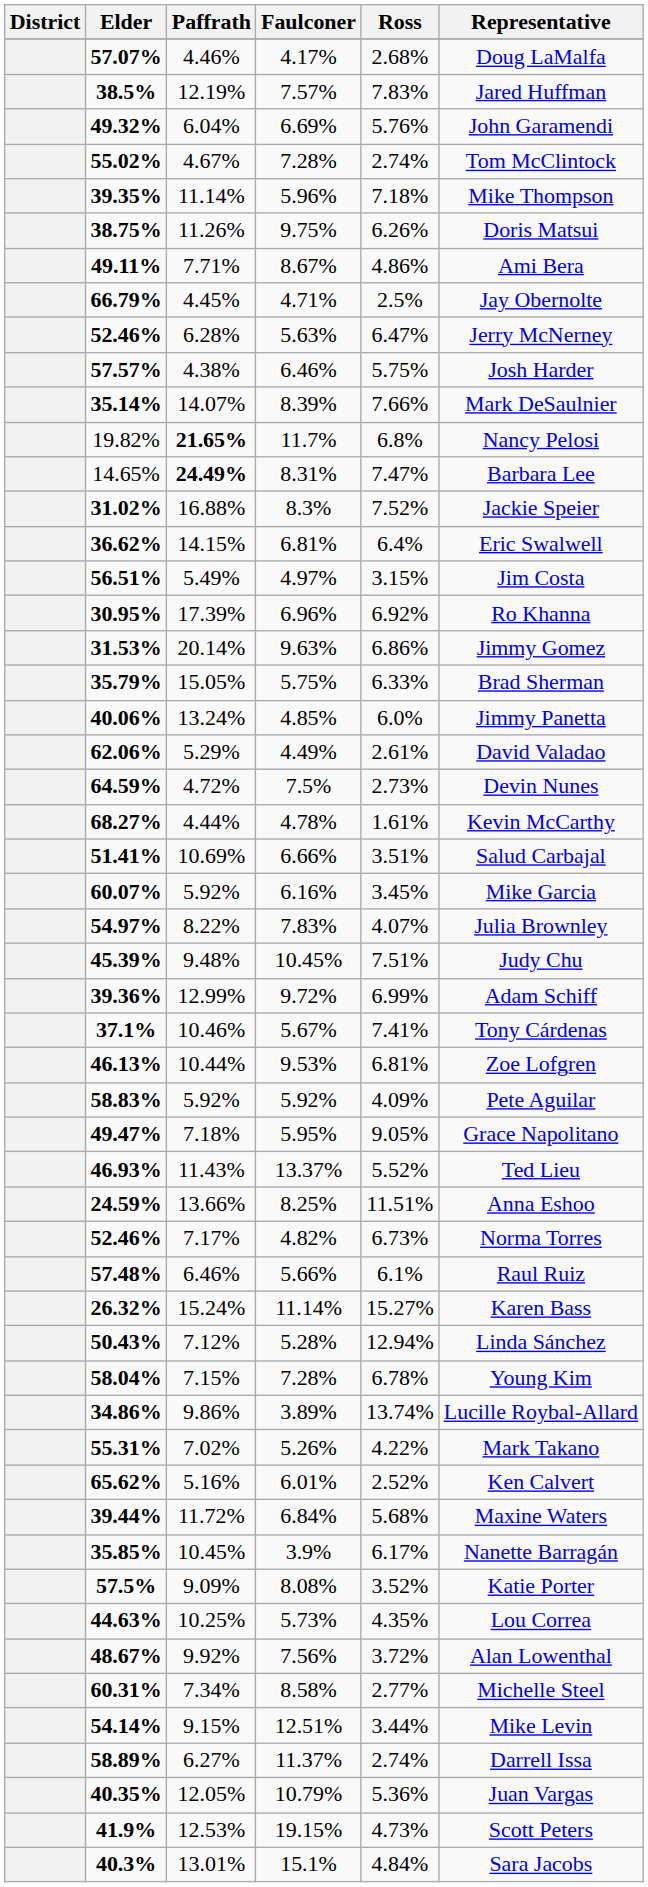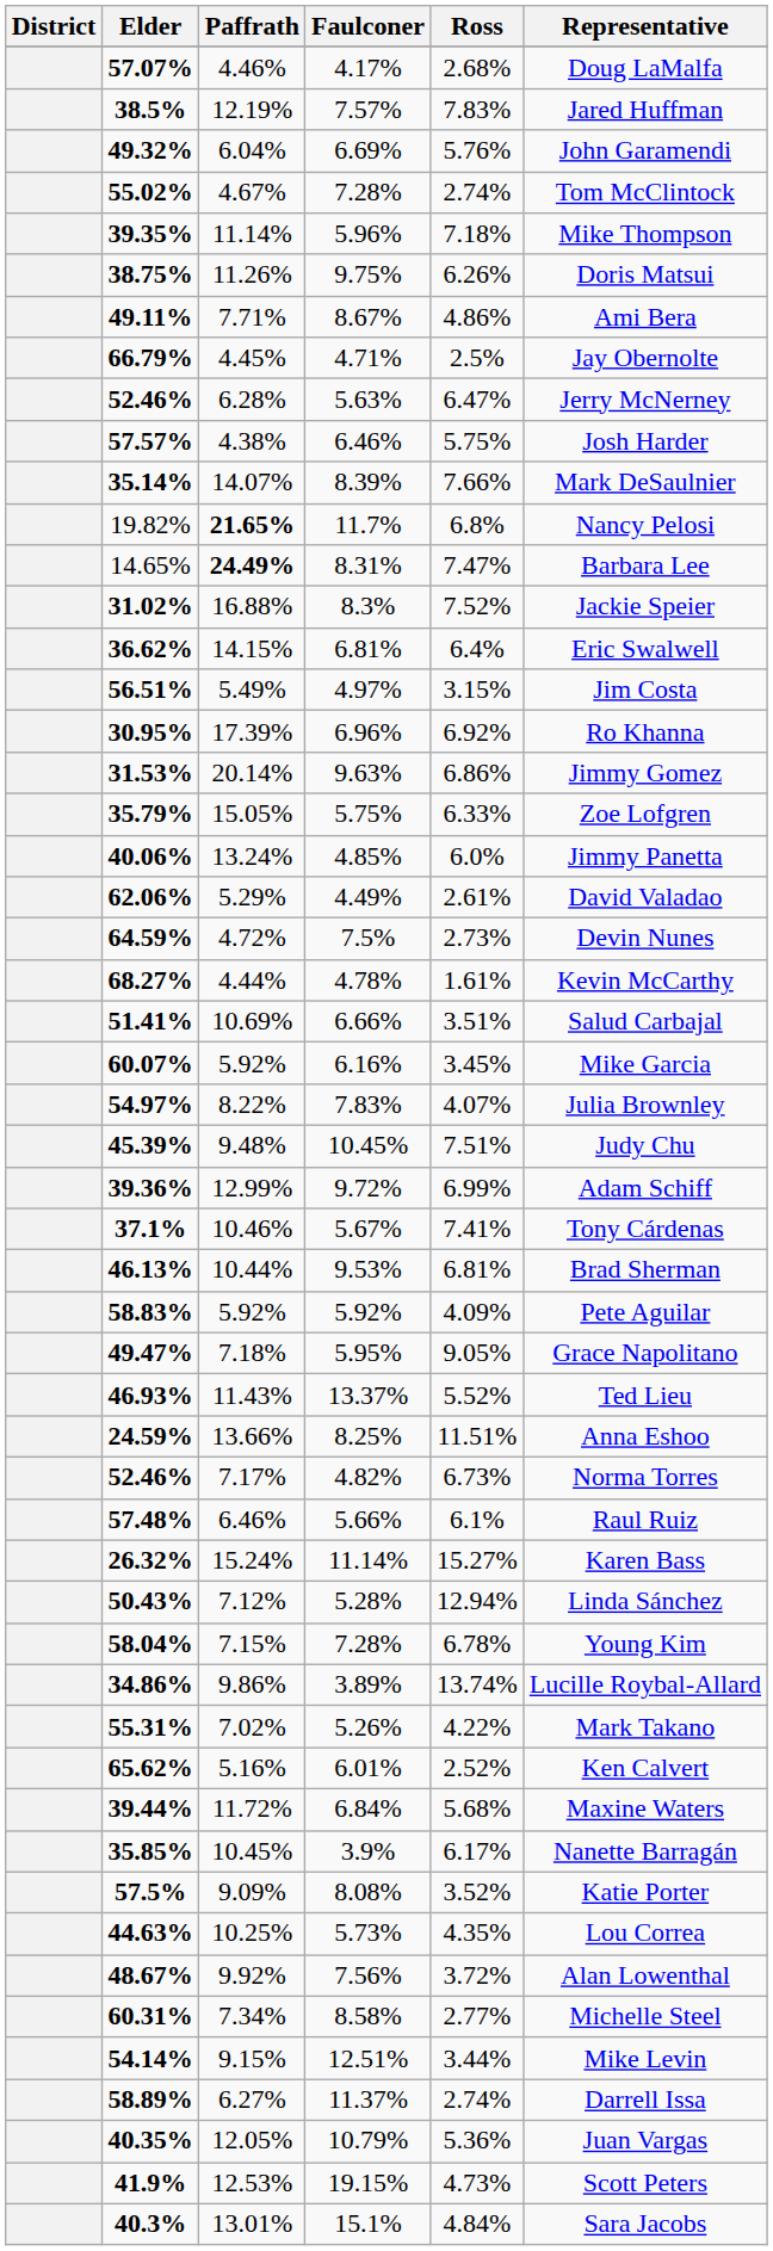 <table class="wikitable sortable">
 <tr>
 <th>District</th>
 <th>Elder</th>
 <th>Paffrath</th>
 <th>Faulconer</th>
 <th>Ross</th>
 <th>Representative</th>
 </tr>
 <tr align=center>
 </tr>
 <tr align=center>
 <th></th>
 <td><strong>57.07%</strong></td>
 <td>4.46%</td>
 <td>4.17%</td>
 <td>2.68%</td>
 <td><a href='#'>Doug LaMalfa</a></td>
 </tr>
 <tr align=center>
 <th></th>
 <td><strong>38.5%</strong></td>
 <td>12.19%</td>
 <td>7.57%</td>
 <td>7.83%</td>
 <td><a href='#'>Jared Huffman</a></td>
 </tr>
 <tr align=center>
 <th></th>
 <td><strong>49.32%</strong></td>
 <td>6.04%</td>
 <td>6.69%</td>
 <td>5.76%</td>
 <td><a href='#'>John Garamendi</a></td>
 </tr>
 <tr align=center>
 <th></th>
 <td><strong>55.02%</strong></td>
 <td>4.67%</td>
 <td>7.28%</td>
 <td>2.74%</td>
 <td><a href='#'>Tom McClintock</a></td>
 </tr>
 <tr align=center>
 <th></th>
 <td><strong>39.35%</strong></td>
 <td>11.14%</td>
 <td>5.96%</td>
 <td>7.18%</td>
 <td><a href='#'>Mike Thompson</a></td>
 </tr>
 <tr align=center>
 <th></th>
 <td><strong>38.75%</strong></td>
 <td>11.26%</td>
 <td>9.75%</td>
 <td>6.26%</td>
 <td><a href='#'>Doris Matsui</a></td>
 </tr>
 <tr align=center>
 <th></th>
 <td><strong>49.11%</strong></td>
 <td>7.71%</td>
 <td>8.67%</td>
 <td>4.86%</td>
 <td><a href='#'>Ami Bera</a></td>
 </tr>
 <tr align=center>
 <th></th>
 <td><strong>66.79%</strong></td>
 <td>4.45%</td>
 <td>4.71%</td>
 <td>2.5%</td>
 <td><a href='#'>Jay Obernolte</a></td>
 </tr>
 <tr align=center>
 <th></th>
 <td><strong>52.46%</strong></td>
 <td>6.28%</td>
 <td>5.63%</td>
 <td>6.47%</td>
 <td><a href='#'>Jerry McNerney</a></td>
 </tr>
 <tr align=center>
 <th></th>
 <td><strong>57.57%</strong></td>
 <td>4.38%</td>
 <td>6.46%</td>
 <td>5.75%</td>
 <td><a href='#'>Josh Harder</a></td>
 </tr>
 <tr align=center>
 <th></th>
 <td><strong>35.14%</strong></td>
 <td>14.07%</td>
 <td>8.39%</td>
 <td>7.66%</td>
 <td><a href='#'>Mark DeSaulnier</a></td>
 </tr>
 <tr align=center>
 <th></th>
 <td>19.82%</td>
 <td><strong>21.65%</strong></td>
 <td>11.7%</td>
 <td>6.8%</td>
 <td><a href='#'>Nancy Pelosi</a></td>
 </tr>
 <tr align=center>
 <th></th>
 <td>14.65%</td>
 <td><strong>24.49%</strong></td>
 <td>8.31%</td>
 <td>7.47%</td>
 <td><a href='#'>Barbara Lee</a></td>
 </tr>
 <tr align=center>
 <th></th>
 <td><strong>31.02%</strong></td>
 <td>16.88%</td>
 <td>8.3%</td>
 <td>7.52%</td>
 <td><a href='#'>Jackie Speier</a></td>
 </tr>
 <tr align=center>
 <th></th>
 <td><strong>36.62%</strong></td>
 <td>14.15%</td>
 <td>6.81%</td>
 <td>6.4%</td>
 <td><a href='#'>Eric Swalwell</a></td>
 </tr>
 <tr align=center>
 <th></th>
 <td><strong>56.51%</strong></td>
 <td>5.49%</td>
 <td>4.97%</td>
 <td>3.15%</td>
 <td><a href='#'>Jim Costa</a></td>
 </tr>
 <tr align=center>
 <th></th>
 <td><strong>30.95%</strong></td>
 <td>17.39%</td>
 <td>6.96%</td>
 <td>6.92%</td>
 <td><a href='#'>Ro Khanna</a></td>
 </tr>
 <tr align=center>
 <th></th>
 <td><strong>31.53%</strong></td>
 <td>20.14%</td>
 <td>9.63%</td>
 <td>6.86%</td>
 <td><a href='#'>Jimmy Gomez</a></td>
 </tr>
 <tr align=center>
 <th></th>
 <td><strong>35.79%</strong></td>
 <td>15.05%</td>
 <td>5.75%</td>
 <td>6.33%</td>
-<td><a href='#'>Brad Sherman</a></td>
+<td><a href='#'>Zoe Lofgren</a></td>
 </tr>
 <tr align=center>
 <th></th>
 <td><strong>40.06%</strong></td>
 <td>13.24%</td>
 <td>4.85%</td>
 <td>6.0%</td>
 <td><a href='#'>Jimmy Panetta</a></td>
 </tr>
 <tr align=center>
 <th></th>
 <td><strong>62.06%</strong></td>
 <td>5.29%</td>
 <td>4.49%</td>
 <td>2.61%</td>
 <td><a href='#'>David Valadao</a></td>
 </tr>
 <tr align=center>
 <th></th>
 <td><strong>64.59%</strong></td>
 <td>4.72%</td>
 <td>7.5%</td>
 <td>2.73%</td>
 <td><a href='#'>Devin Nunes</a></td>
 </tr>
 <tr align=center>
 <th></th>
 <td><strong>68.27%</strong></td>
 <td>4.44%</td>
 <td>4.78%</td>
 <td>1.61%</td>
 <td><a href='#'>Kevin McCarthy</a></td>
 </tr>
 <tr align=center>
 <th></th>
 <td><strong>51.41%</strong></td>
 <td>10.69%</td>
 <td>6.66%</td>
 <td>3.51%</td>
 <td><a href='#'>Salud Carbajal</a></td>
 </tr>
 <tr align=center>
 <th></th>
 <td><strong>60.07%</strong></td>
 <td>5.92%</td>
 <td>6.16%</td>
 <td>3.45%</td>
 <td><a href='#'>Mike Garcia</a></td>
 </tr>
 <tr align=center>
 <th></th>
 <td><strong>54.97%</strong></td>
 <td>8.22%</td>
 <td>7.83%</td>
 <td>4.07%</td>
 <td><a href='#'>Julia Brownley</a></td>
 </tr>
 <tr align=center>
 <th></th>
 <td><strong>45.39%</strong></td>
 <td>9.48%</td>
 <td>10.45%</td>
 <td>7.51%</td>
 <td><a href='#'>Judy Chu</a></td>
 </tr>
 <tr align=center>
 <th></th>
 <td><strong>39.36%</strong></td>
 <td>12.99%</td>
 <td>9.72%</td>
 <td>6.99%</td>
 <td><a href='#'>Adam Schiff</a></td>
 </tr>
 <tr align=center>
 <th></th>
 <td><strong>37.1%</strong></td>
 <td>10.46%</td>
 <td>5.67%</td>
 <td>7.41%</td>
 <td><a href='#'>Tony Cárdenas</a></td>
 </tr>
 <tr align=center>
 <th></th>
 <td><strong>46.13%</strong></td>
 <td>10.44%</td>
 <td>9.53%</td>
 <td>6.81%</td>
-<td><a href='#'>Zoe Lofgren</a></td>
+<td><a href='#'>Brad Sherman</a></td>
 </tr>
 <tr align=center>
 <th></th>
 <td><strong>58.83%</strong></td>
 <td>5.92%</td>
 <td>5.92%</td>
 <td>4.09%</td>
 <td><a href='#'>Pete Aguilar</a></td>
 </tr>
 <tr align=center>
 <th></th>
 <td><strong>49.47%</strong></td>
 <td>7.18%</td>
 <td>5.95%</td>
 <td>9.05%</td>
 <td><a href='#'>Grace Napolitano</a></td>
 </tr>
 <tr align=center>
 <th></th>
 <td><strong>46.93%</strong></td>
 <td>11.43%</td>
 <td>13.37%</td>
 <td>5.52%</td>
 <td><a href='#'>Ted Lieu</a></td>
 </tr>
 <tr align=center>
 <th></th>
 <td><strong>24.59%</strong></td>
 <td>13.66%</td>
 <td>8.25%</td>
 <td>11.51%</td>
 <td><a href='#'>Anna Eshoo</a></td>
 </tr>
 <tr align=center>
 <th></th>
 <td><strong>52.46%</strong></td>
 <td>7.17%</td>
 <td>4.82%</td>
 <td>6.73%</td>
 <td><a href='#'>Norma Torres</a></td>
 </tr>
 <tr align=center>
 <th></th>
 <td><strong>57.48%</strong></td>
 <td>6.46%</td>
 <td>5.66%</td>
 <td>6.1%</td>
 <td><a href='#'>Raul Ruiz</a></td>
 </tr>
 <tr align=center>
 <th></th>
 <td><strong>26.32%</strong></td>
 <td>15.24%</td>
 <td>11.14%</td>
 <td>15.27%</td>
 <td><a href='#'>Karen Bass</a></td>
 </tr>
 <tr align=center>
 <th></th>
 <td><strong>50.43%</strong></td>
 <td>7.12%</td>
 <td>5.28%</td>
 <td>12.94%</td>
 <td><a href='#'>Linda Sánchez</a></td>
 </tr>
 <tr align=center>
 <th></th>
 <td><strong>58.04%</strong></td>
 <td>7.15%</td>
 <td>7.28%</td>
 <td>6.78%</td>
 <td><a href='#'>Young Kim</a></td>
 </tr>
 <tr align=center>
 <th></th>
 <td><strong>34.86%</strong></td>
 <td>9.86%</td>
 <td>3.89%</td>
 <td>13.74%</td>
 <td><a href='#'>Lucille Roybal-Allard</a></td>
 </tr>
 <tr align=center>
 <th></th>
 <td><strong>55.31%</strong></td>
 <td>7.02%</td>
 <td>5.26%</td>
 <td>4.22%</td>
 <td><a href='#'>Mark Takano</a></td>
 </tr>
 <tr align=center>
 <th></th>
 <td><strong>65.62%</strong></td>
 <td>5.16%</td>
 <td>6.01%</td>
 <td>2.52%</td>
 <td><a href='#'>Ken Calvert</a></td>
 </tr>
 <tr align=center>
 <th></th>
 <td><strong>39.44%</strong></td>
 <td>11.72%</td>
 <td>6.84%</td>
 <td>5.68%</td>
 <td><a href='#'>Maxine Waters</a></td>
 </tr>
 <tr align=center>
 <th></th>
 <td><strong>35.85%</strong></td>
 <td>10.45%</td>
 <td>3.9%</td>
 <td>6.17%</td>
 <td><a href='#'>Nanette Barragán</a></td>
 </tr>
 <tr align=center>
 <th></th>
 <td><strong>57.5%</strong></td>
 <td>9.09%</td>
 <td>8.08%</td>
 <td>3.52%</td>
 <td><a href='#'>Katie Porter</a></td>
 </tr>
 <tr align=center>
 <th></th>
 <td><strong>44.63%</strong></td>
 <td>10.25%</td>
 <td>5.73%</td>
 <td>4.35%</td>
 <td><a href='#'>Lou Correa</a></td>
 </tr>
 <tr align=center>
 <th></th>
 <td><strong>48.67%</strong></td>
 <td>9.92%</td>
 <td>7.56%</td>
 <td>3.72%</td>
 <td><a href='#'>Alan Lowenthal</a></td>
 </tr>
 <tr align=center>
 <th></th>
 <td><strong>60.31%</strong></td>
 <td>7.34%</td>
 <td>8.58%</td>
 <td>2.77%</td>
 <td><a href='#'>Michelle Steel</a></td>
 </tr>
 <tr align=center>
 <th></th>
 <td><strong>54.14%</strong></td>
 <td>9.15%</td>
 <td>12.51%</td>
 <td>3.44%</td>
 <td><a href='#'>Mike Levin</a></td>
 </tr>
 <tr align=center>
 <th></th>
 <td><strong>58.89%</strong></td>
 <td>6.27%</td>
 <td>11.37%</td>
 <td>2.74%</td>
 <td><a href='#'>Darrell Issa</a></td>
 </tr>
 <tr align=center>
 <th></th>
 <td><strong>40.35%</strong></td>
 <td>12.05%</td>
 <td>10.79%</td>
 <td>5.36%</td>
 <td><a href='#'>Juan Vargas</a></td>
 </tr>
 <tr align=center>
 <th></th>
 <td><strong>41.9%</strong></td>
 <td>12.53%</td>
 <td>19.15%</td>
 <td>4.73%</td>
 <td><a href='#'>Scott Peters</a></td>
 </tr>
 <tr align=center>
 <th></th>
 <td><strong>40.3%</strong></td>
 <td>13.01%</td>
 <td>15.1%</td>
 <td>4.84%</td>
 <td><a href='#'>Sara Jacobs</a></td>
 </tr>
 </table>
